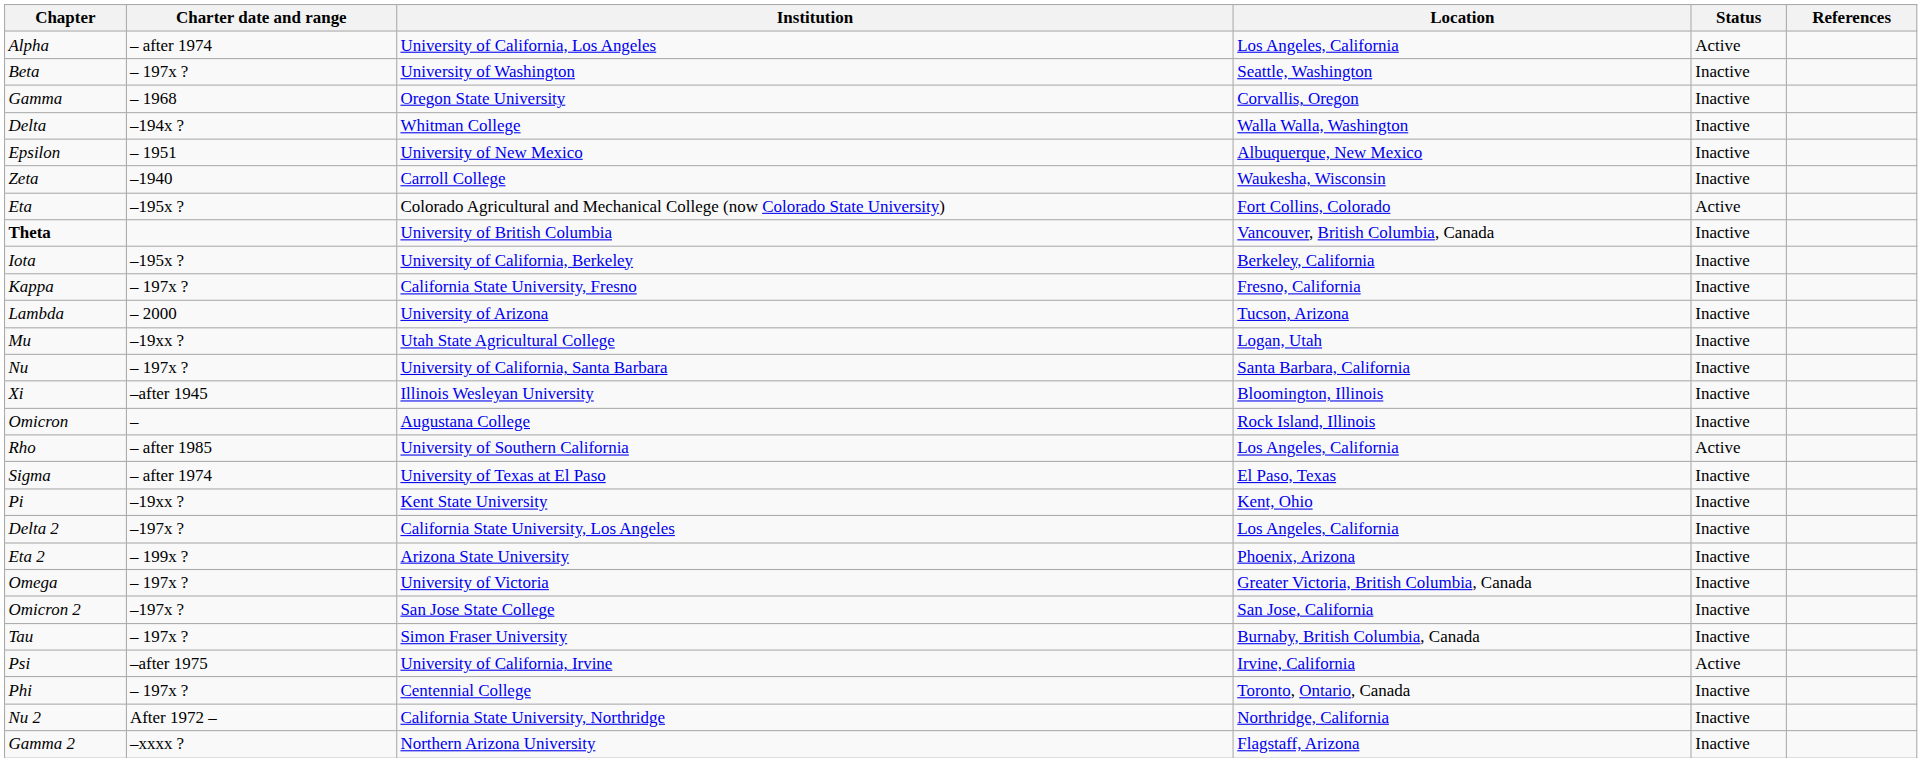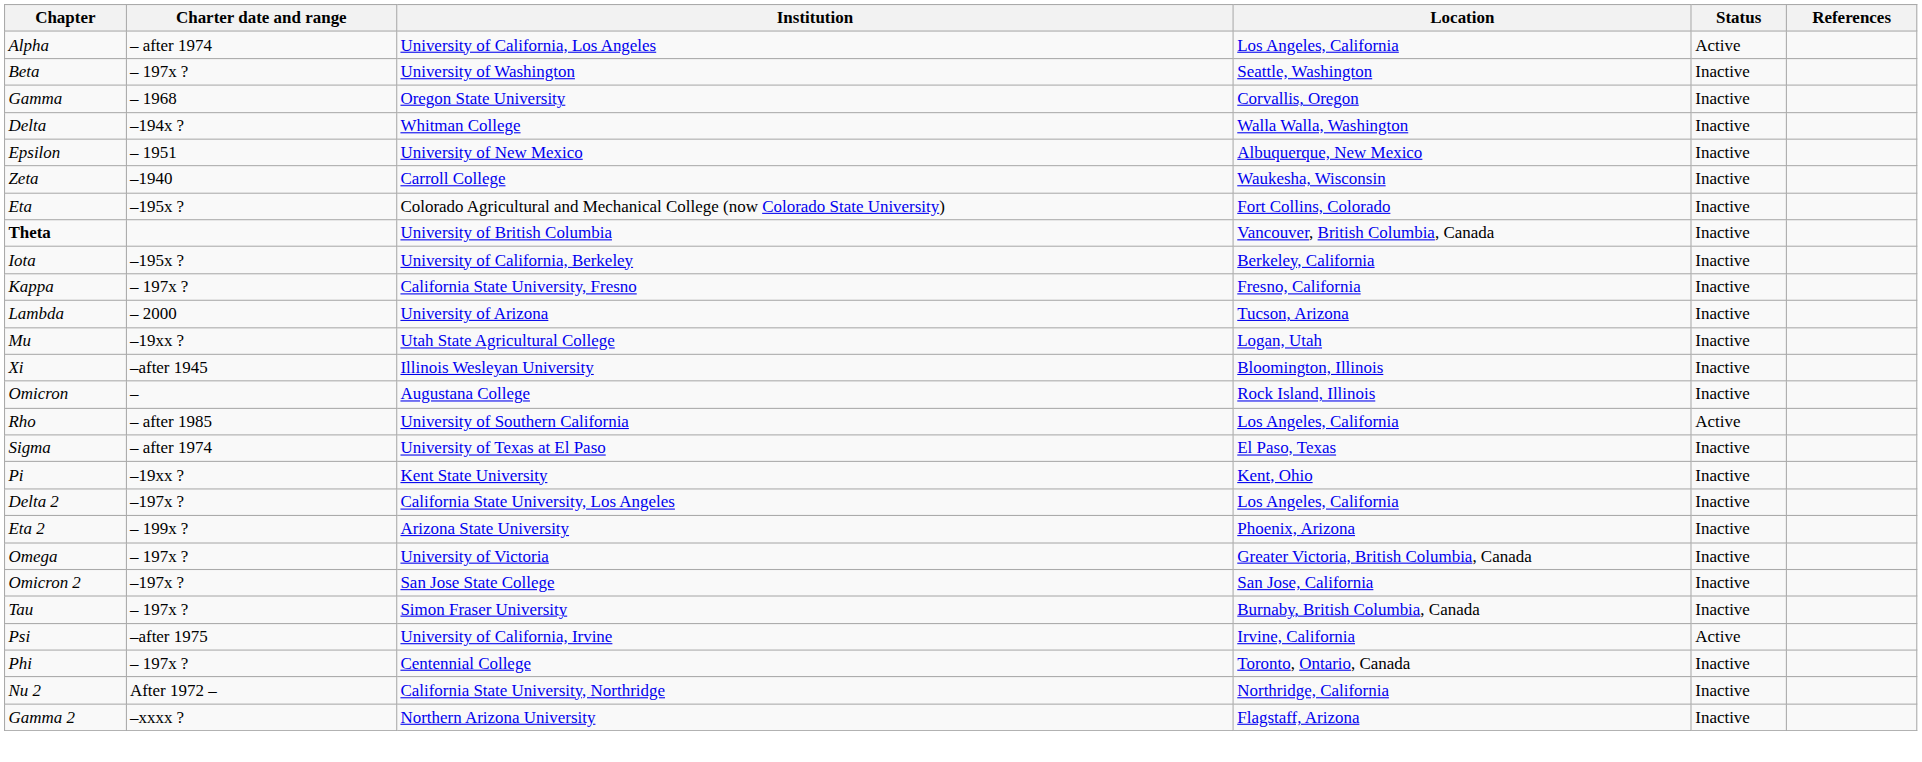 <table class="sortable wikitable" width="91%">
 <tr>
 <th>Chapter</th>
 <th>Charter date and range</th>
 <th>Institution</th>
 <th>Location</th>
 <th>Status</th>
 <th>References</th>
 </tr>
 <tr>
 <td><em>Alpha</em></td>
 <td> – after 1974</td>
 <td><a href='#'>University of California, Los Angeles</a></td>
 <td><a href='#'>Los Angeles, California</a></td>
 <td>Active</td>
 <td></td>
 </tr>
 <tr>
 <td><em>Beta</em></td>
 <td> – 197x ?</td>
 <td><a href='#'>University of Washington</a></td>
 <td><a href='#'>Seattle, Washington</a></td>
 <td>Inactive</td>
 <td></td>
 </tr>
 <tr>
 <td><em>Gamma</em></td>
 <td> – 1968</td>
 <td><a href='#'>Oregon State University</a></td>
 <td><a href='#'>Corvallis, Oregon</a></td>
 <td>Inactive</td>
 <td></td>
 </tr>
 <tr>
 <td><em>Delta</em></td>
 <td>–194x ?</td>
 <td><a href='#'>Whitman College</a></td>
 <td><a href='#'>Walla Walla, Washington</a></td>
 <td>Inactive</td>
 <td></td>
 </tr>
 <tr>
 <td><em>Epsilon</em></td>
 <td> – 1951</td>
 <td><a href='#'>University of New Mexico</a></td>
 <td><a href='#'>Albuquerque, New Mexico</a></td>
 <td>Inactive</td>
 <td></td>
 </tr>
 <tr>
 <td><em>Zeta</em></td>
 <td>–1940</td>
 <td><a href='#'>Carroll College</a></td>
 <td><a href='#'>Waukesha, Wisconsin</a></td>
 <td>Inactive</td>
 <td></td>
 </tr>
 <tr>
 <td><em>Eta</em></td>
 <td>–195x ?</td>
 <td>Colorado Agricultural and Mechanical College (now <a href='#'>Colorado State University</a>)</td>
 <td><a href='#'>Fort Collins, Colorado</a></td>
-<td>Active</td>
+<td>Inactive</td>
 <td></td>
 </tr>
 <tr>
 <td><strong>Theta</strong></td>
 <td></td>
 <td><a href='#'>University of British Columbia</a></td>
 <td><a href='#'>Vancouver</a>, <a href='#'>British Columbia</a>, Canada</td>
 <td>Inactive</td>
 <td></td>
 </tr>
 <tr>
 <td><em>Iota</em></td>
 <td>–195x ?</td>
 <td><a href='#'>University of California, Berkeley</a></td>
 <td><a href='#'>Berkeley, California</a></td>
 <td>Inactive</td>
 <td></td>
 </tr>
 <tr>
 <td><em>Kappa</em></td>
 <td> – 197x ?</td>
 <td><a href='#'>California State University, Fresno</a></td>
 <td><a href='#'>Fresno, California</a></td>
 <td>Inactive</td>
 <td></td>
 </tr>
 <tr>
 <td><em>Lambda</em></td>
 <td> – 2000</td>
 <td><a href='#'>University of Arizona</a></td>
 <td><a href='#'>Tucson, Arizona</a></td>
 <td>Inactive</td>
 <td></td>
 </tr>
 <tr>
 <td><em>Mu</em></td>
 <td>–19xx ?</td>
 <td><a href='#'>Utah State Agricultural College</a></td>
 <td><a href='#'>Logan, Utah</a></td>
-<td>Inactive</td>
-<td></td>
-</tr>
-<tr>
-<td><em>Nu</em></td>
-<td> – 197x ?</td>
-<td><a href='#'>University of California, Santa Barbara</a></td>
-<td><a href='#'>Santa Barbara, California</a></td>
 <td>Inactive</td>
 <td></td>
 </tr>
 <tr>
 <td><em>Xi</em></td>
 <td>–after 1945</td>
 <td><a href='#'>Illinois Wesleyan University</a></td>
 <td><a href='#'>Bloomington, Illinois</a></td>
 <td>Inactive</td>
 <td></td>
 </tr>
 <tr>
 <td><em>Omicron</em></td>
 <td> – </td>
 <td><a href='#'>Augustana College</a></td>
 <td><a href='#'>Rock Island, Illinois</a></td>
 <td>Inactive</td>
 <td></td>
 </tr>
 <tr>
 <td><em>Rho</em></td>
 <td> – after 1985</td>
 <td><a href='#'>University of Southern California</a></td>
 <td><a href='#'>Los Angeles, California</a></td>
 <td>Active</td>
 <td></td>
 </tr>
 <tr>
 <td><em>Sigma</em></td>
 <td> – after 1974</td>
 <td><a href='#'>University of Texas at El Paso</a></td>
 <td><a href='#'>El Paso, Texas</a></td>
 <td>Inactive</td>
 <td></td>
 </tr>
 <tr>
 <td><em>Pi</em></td>
 <td>–19xx ?</td>
 <td><a href='#'>Kent State University</a></td>
 <td><a href='#'>Kent, Ohio</a></td>
 <td>Inactive</td>
 <td></td>
 </tr>
 <tr>
 <td><em>Delta 2</em></td>
 <td>–197x ?</td>
 <td><a href='#'>California State University, Los Angeles</a></td>
 <td><a href='#'>Los Angeles, California</a></td>
 <td>Inactive</td>
 <td></td>
 </tr>
 <tr>
 <td><em>Eta 2</em></td>
 <td> – 199x ?</td>
 <td><a href='#'>Arizona State University</a></td>
 <td><a href='#'>Phoenix, Arizona</a></td>
 <td>Inactive</td>
 <td></td>
 </tr>
 <tr>
 <td><em>Omega</em></td>
 <td> – 197x ?</td>
 <td><a href='#'>University of Victoria</a></td>
 <td><a href='#'>Greater Victoria, British Columbia</a>, Canada</td>
 <td>Inactive</td>
 <td></td>
 </tr>
 <tr>
 <td><em>Omicron 2</em></td>
 <td>–197x ?</td>
 <td><a href='#'>San Jose State College</a></td>
 <td><a href='#'>San Jose, California</a></td>
 <td>Inactive</td>
 <td></td>
 </tr>
 <tr>
 <td><em>Tau</em></td>
 <td> – 197x ?</td>
 <td><a href='#'>Simon Fraser University</a></td>
 <td><a href='#'>Burnaby, British Columbia</a>, Canada</td>
 <td>Inactive</td>
 <td></td>
 </tr>
 <tr>
 <td><em>Psi</em></td>
 <td>–after 1975</td>
 <td><a href='#'>University of California, Irvine</a></td>
 <td><a href='#'>Irvine, California</a></td>
 <td>Active</td>
 <td></td>
 </tr>
 <tr>
 <td><em>Phi</em></td>
 <td> – 197x ?</td>
 <td><a href='#'>Centennial College</a></td>
 <td><a href='#'>Toronto</a>, <a href='#'>Ontario</a>, Canada</td>
 <td>Inactive</td>
 <td></td>
 </tr>
 <tr>
 <td><em>Nu 2</em></td>
 <td>After 1972 – </td>
 <td><a href='#'>California State University, Northridge</a></td>
 <td><a href='#'>Northridge, California</a></td>
 <td>Inactive</td>
 <td></td>
 </tr>
 <tr>
 <td><em>Gamma 2</em></td>
 <td>–xxxx ?</td>
 <td><a href='#'>Northern Arizona University</a></td>
 <td><a href='#'>Flagstaff, Arizona</a></td>
 <td>Inactive</td>
 <td></td>
 </tr>
 </table>
